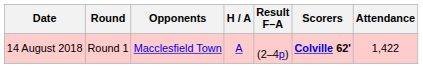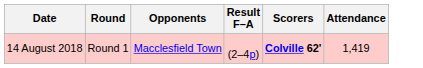 <table class="wikitable" style="text-align:center">
 <tr>
 <th>Date</th>
 <th>Round</th>
 <th>Opponents</th>
-<th>H / A</th>
 <th>Result<br>F–A</th>
 <th>Scorers</th>
 <th>Attendance</th>
 </tr>
 <tr style="background:#fcc;">
 <td>14 August 2018</td>
 <td>Round 1</td>
 <td><a href='#'>Macclesfield Town</a></td>
-<td><a href='#'>A</a></td>
 <td> <br>(2–4<a href='#'>p</a>)</td>
 <td><strong><a href='#'>Colville</a> 62'</strong></td>
-<td>1,422</td>
+<td>1,419</td>
 </tr>
 </table>
